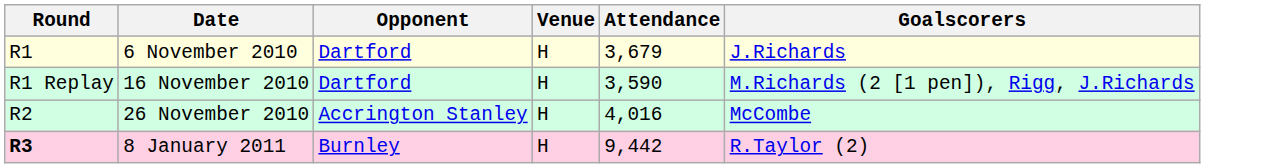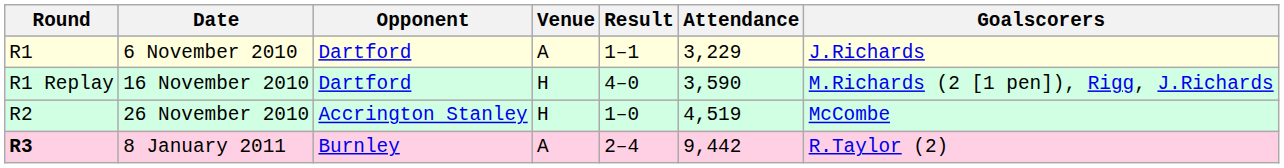 <table class="wikitable">
 <tr>
 <th>Round</th>
 <th>Date</th>
 <th>Opponent</th>
 <th>Venue</th>
+<th>Result</th>
 <th>Attendance</th>
 <th>Goalscorers</th>
 </tr>
 <tr style="background-color: #ffffdd;">
 <td>R1</td>
 <td>6 November 2010</td>
 <td><a href='#'>Dartford</a></td>
-<td>H</td>
-<td>3,679</td>
+<td>A</td>
+<td>1–1</td>
+<td>3,229</td>
 <td><a href='#'>J.Richards</a></td>
 </tr>
 <tr style="background-color: #d0ffe3;">
 <td>R1 Replay</td>
 <td>16 November 2010</td>
 <td><a href='#'>Dartford</a></td>
 <td>H</td>
+<td>4–0</td>
 <td>3,590</td>
 <td><a href='#'>M.Richards</a> (2 [1 pen]), <a href='#'>Rigg</a>, <a href='#'>J.Richards</a></td>
 </tr>
 <tr style="background-color: #d0ffe3;">
 <td>R2</td>
 <td>26 November 2010</td>
 <td><a href='#'>Accrington Stanley</a></td>
 <td>H</td>
-<td>4,016</td>
+<td>1–0</td>
+<td>4,519</td>
 <td><a href='#'>McCombe</a></td>
 </tr>
 <tr style="background-color: #ffd0e3;">
 <td><strong>R3</strong></td>
 <td>8 January 2011</td>
 <td><a href='#'>Burnley</a></td>
-<td>H</td>
+<td>A</td>
+<td>2–4</td>
 <td>9,442</td>
 <td><a href='#'>R.Taylor</a> (2)</td>
 </tr>
 </table>
